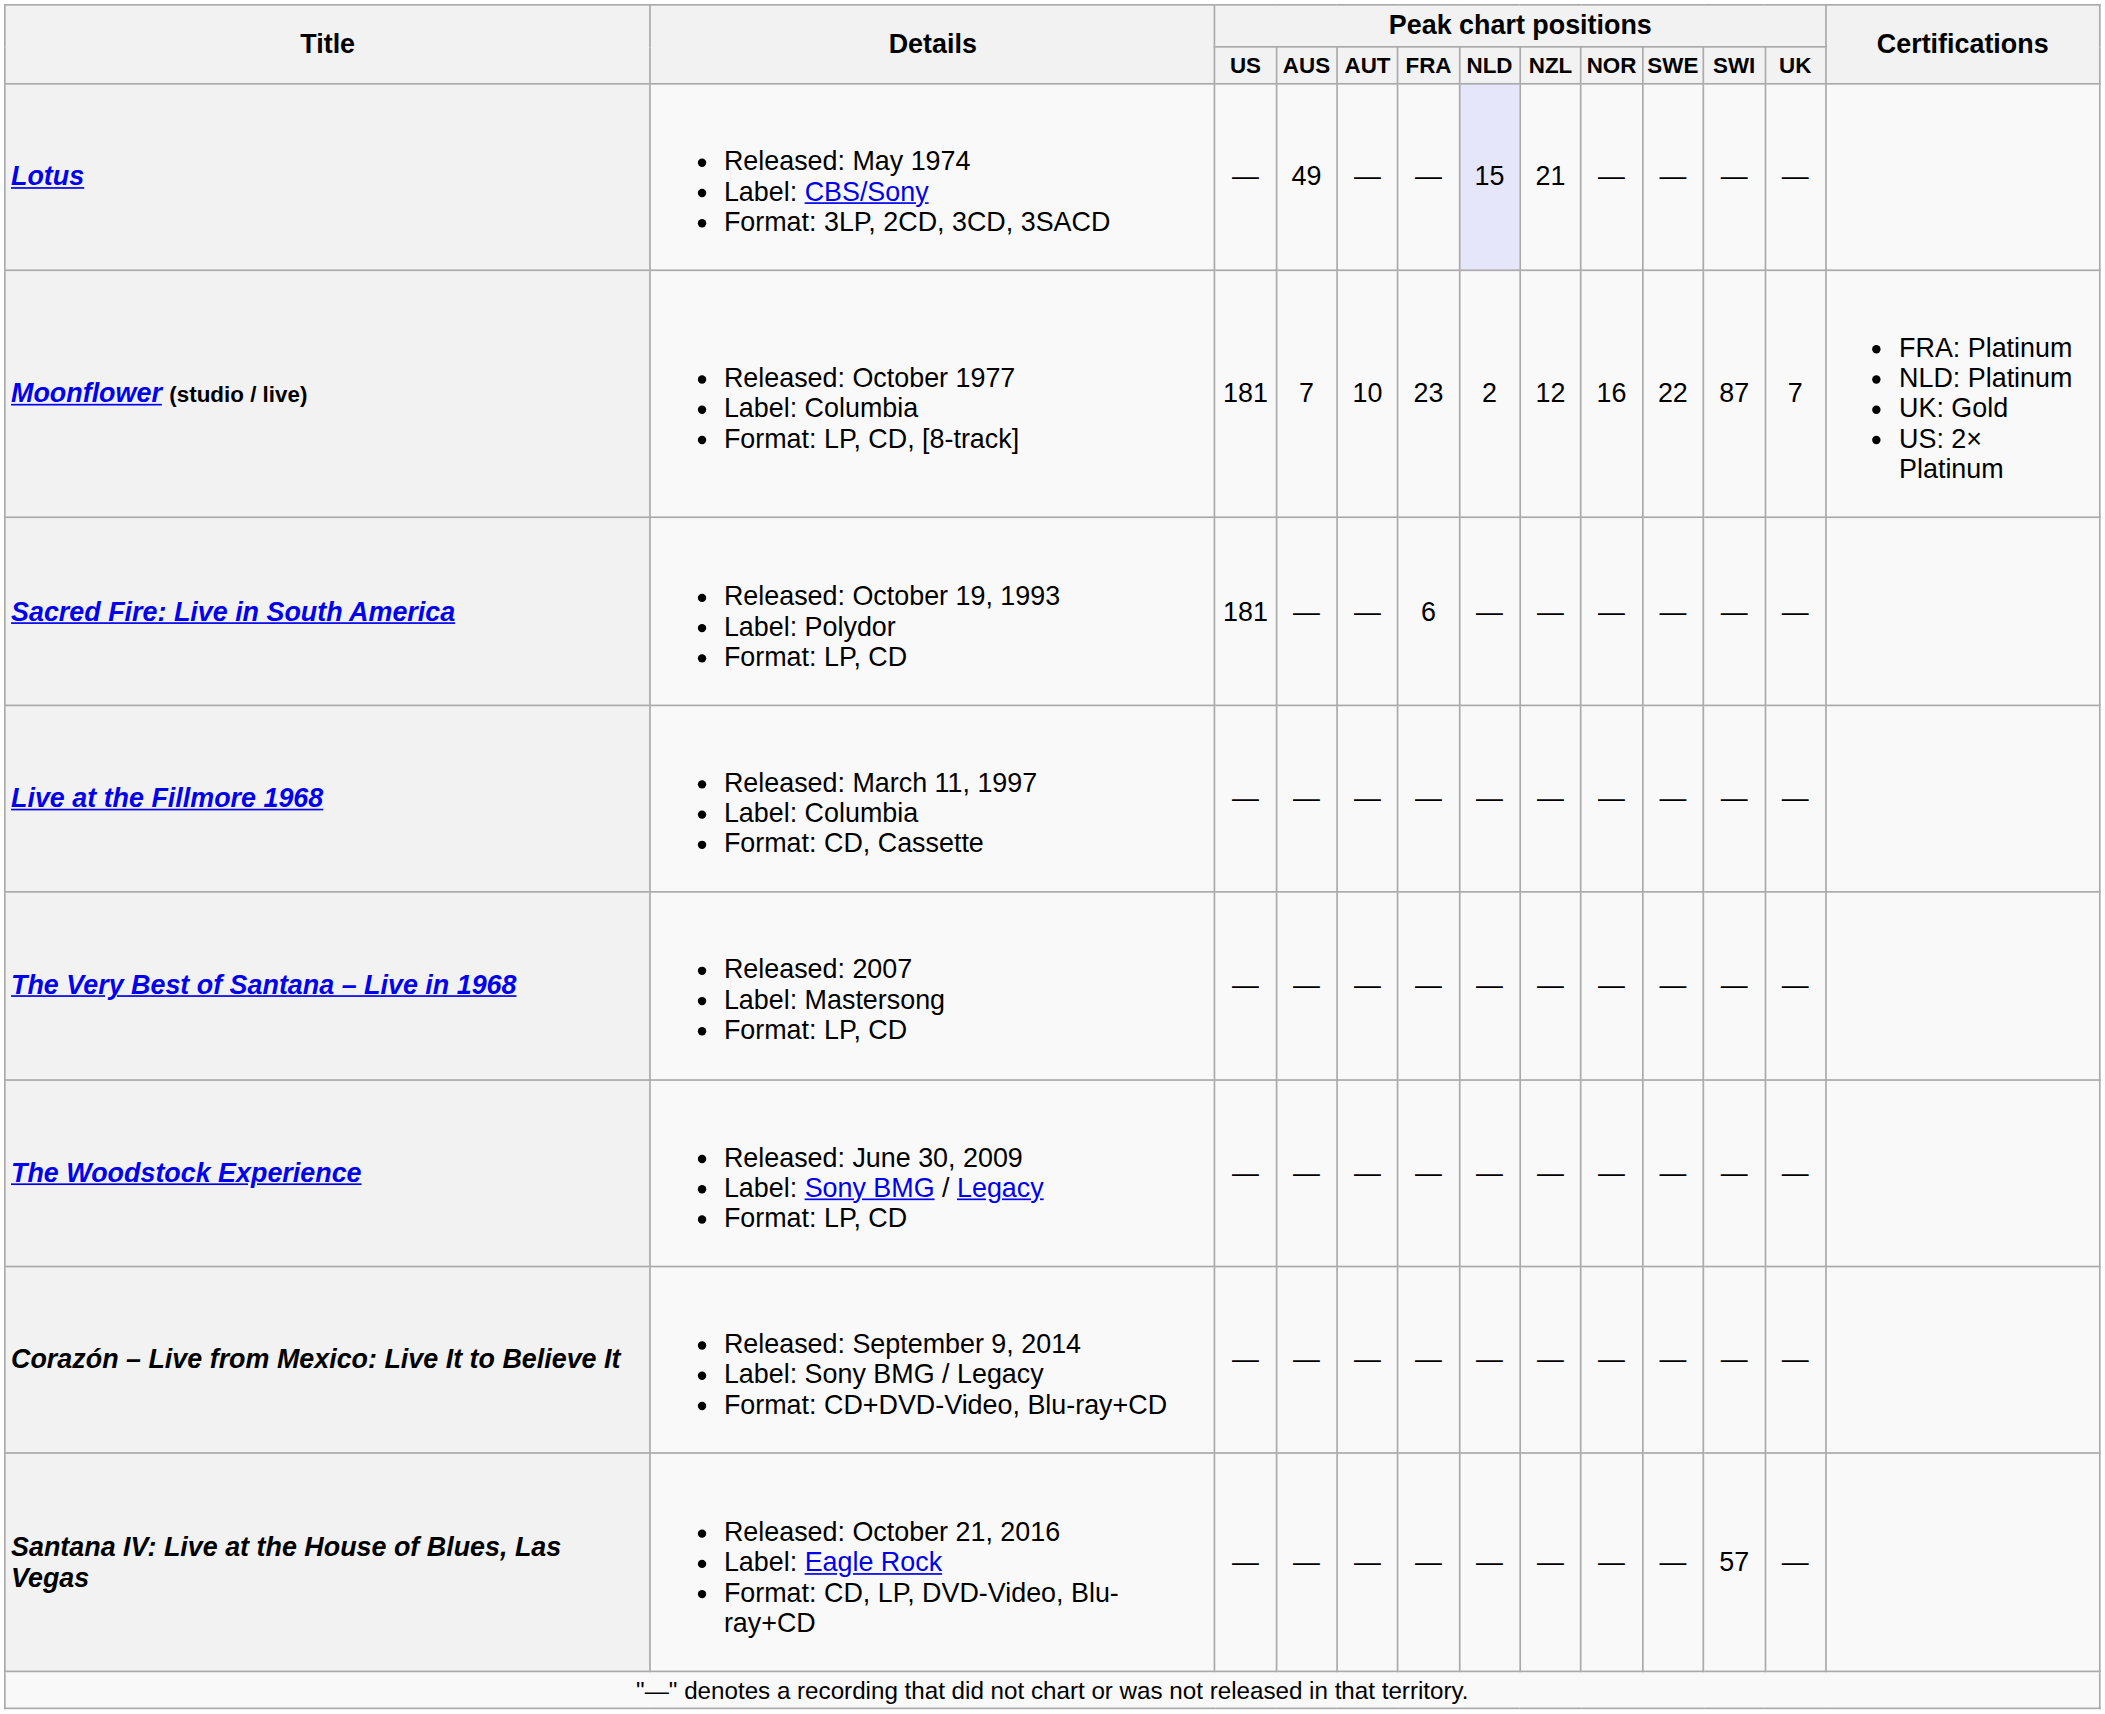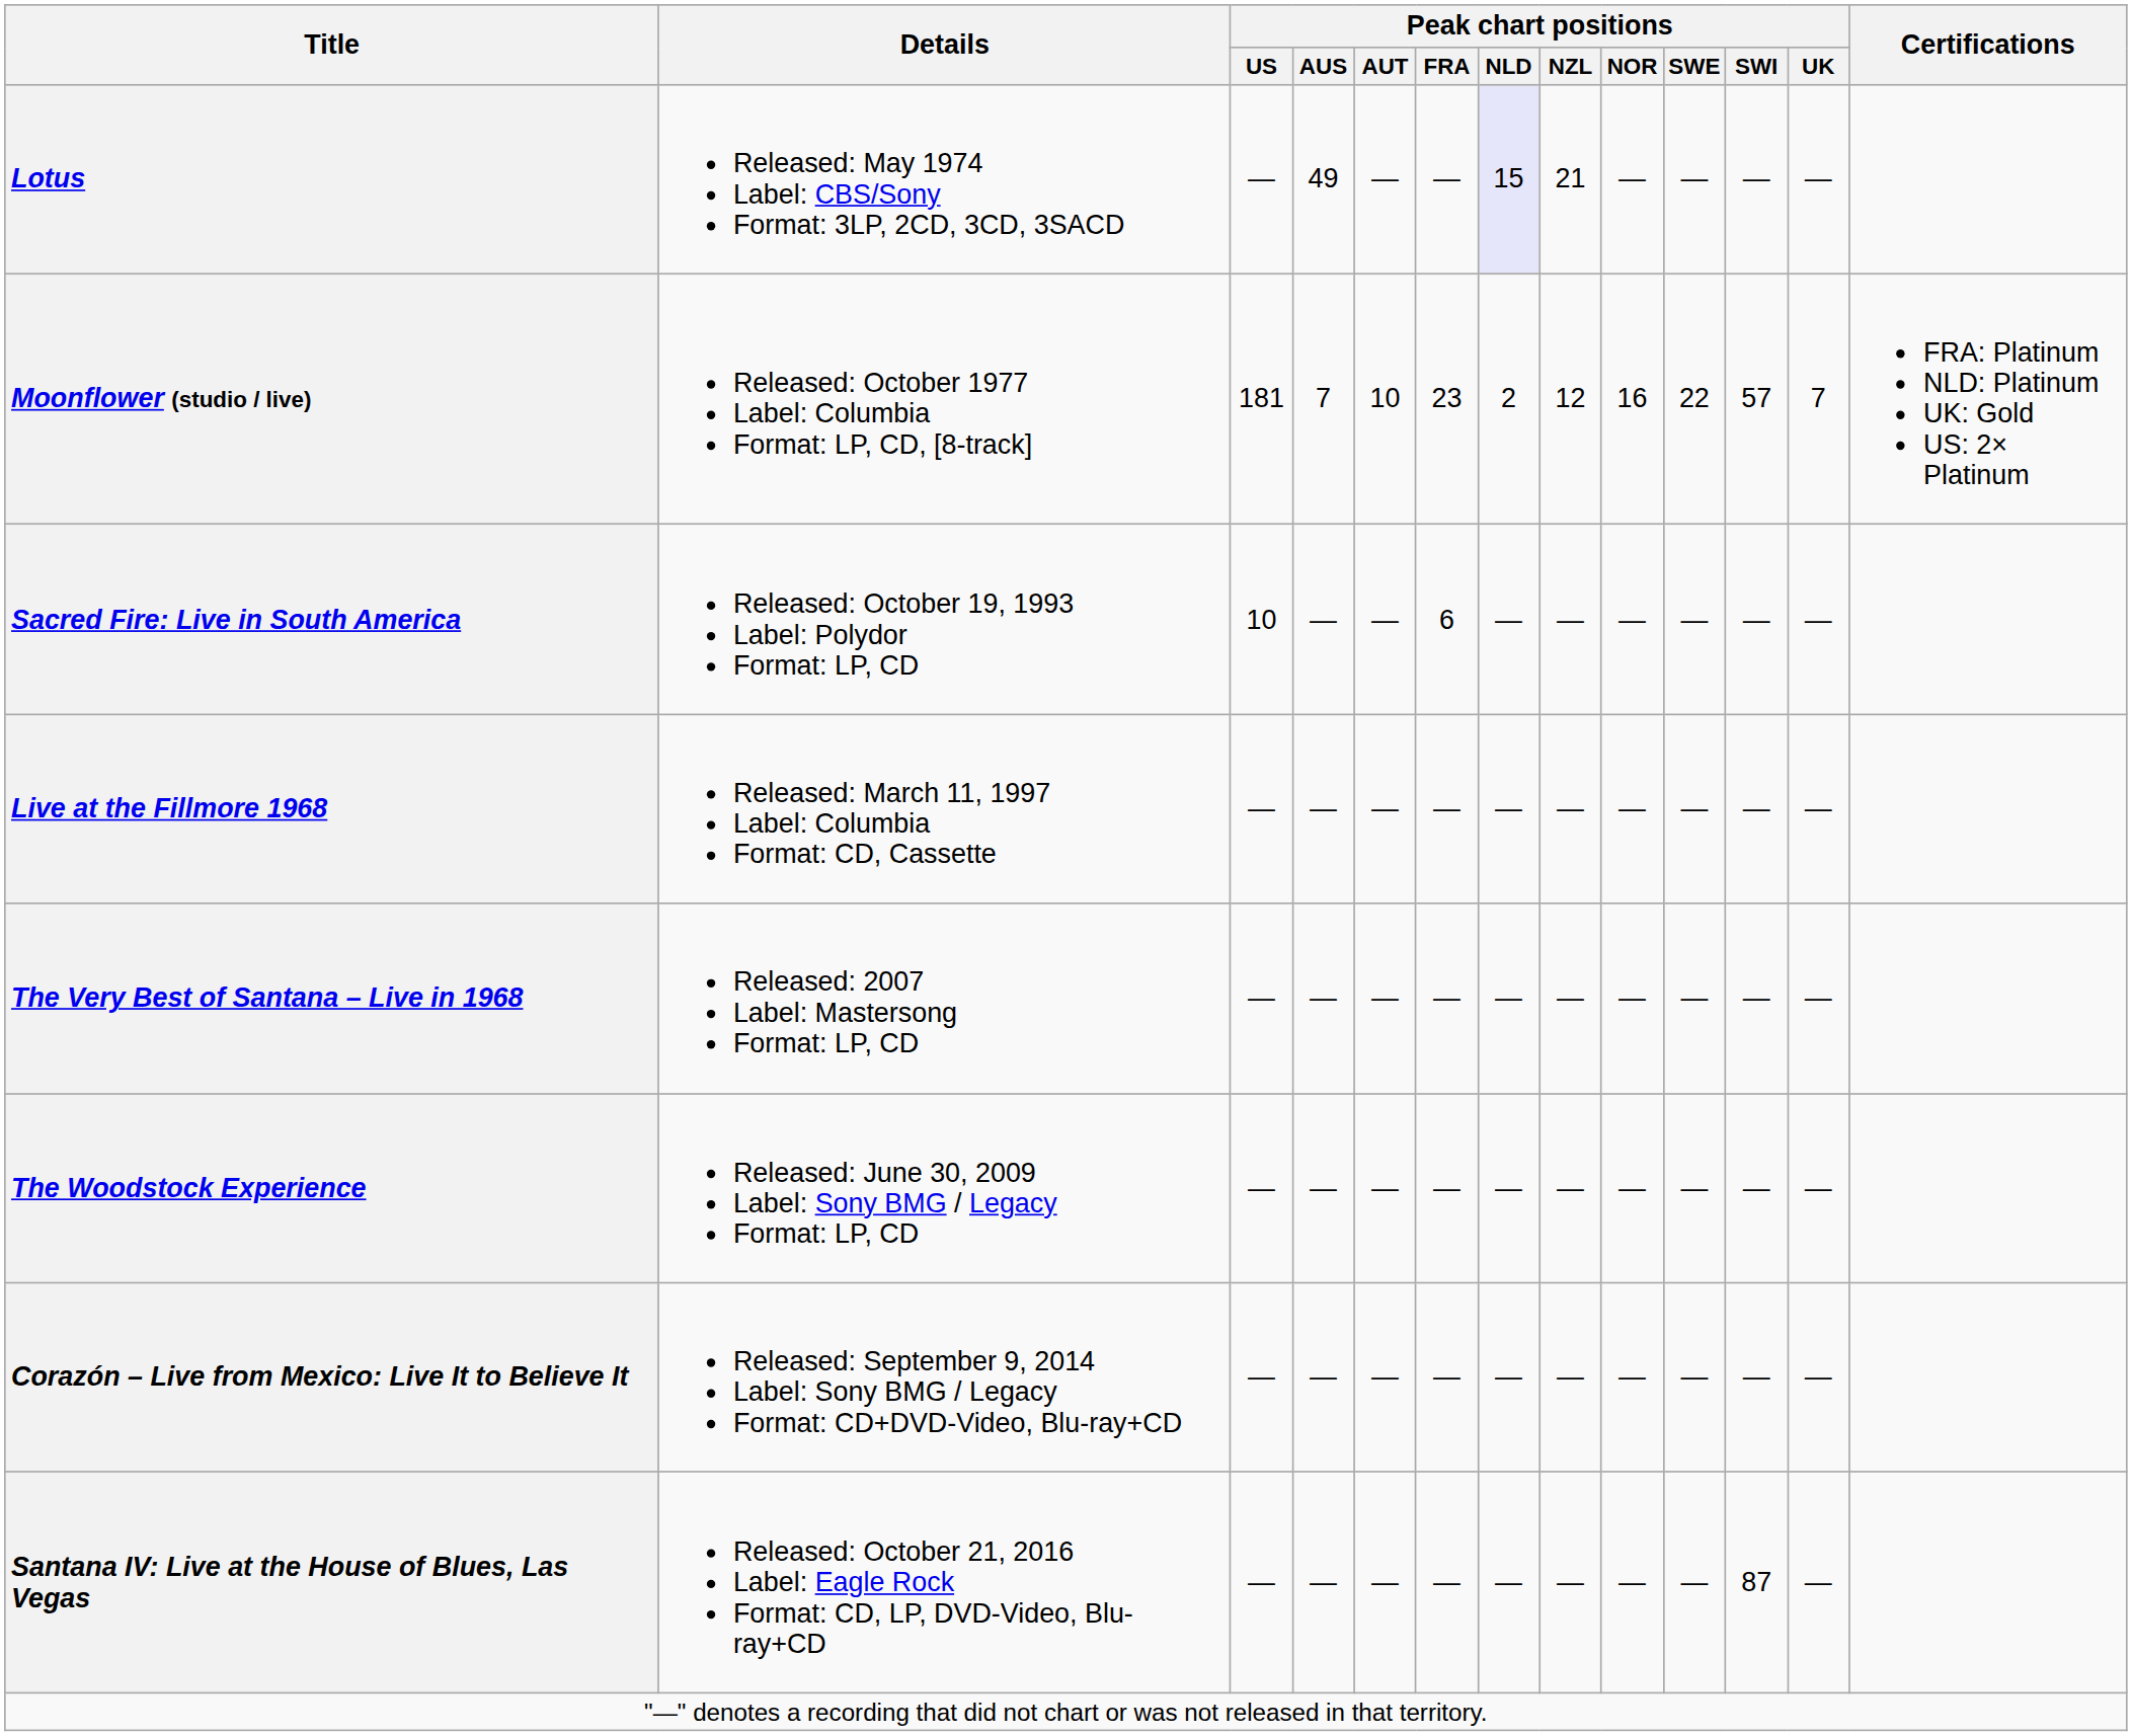 <table class="wikitable plainrowheaders" style="text-align:center;">
 <tr>
 <th scope=col rowspan="2">Title</th>
 <th scope=col rowspan="2">Details</th>
 <th scope=col colspan=10>Peak chart positions</th>
 <th scope=col rowspan="2">Certifications</th>
 </tr>
 <tr style="font-size:smaller;">
 <th scope="col" style="width:30px;">US<br></th>
 <th scope="col" style="width:30px;">AUS<br></th>
 <th scope="col" style="width:30px;">AUT<br></th>
 <th scope="col" style="width:30px;">FRA<br></th>
 <th scope="col" style="width:30px;">NLD<br></th>
 <th scope="col" style="width:30px;">NZL<br></th>
 <th scope="col" style="width:30px;">NOR<br></th>
 <th scope="col" style="width:30px;">SWE<br></th>
 <th scope="col" style="width:30px;">SWI<br></th>
 <th scope="col" style="width:30px;">UK<br></th>
 </tr>
 <tr>
 <th scope=row style="text-align:left;"><em><a href='#'>Lotus</a></em></th>
 <td style="text-align:left;"><br><ul><li>Released: May 1974</li><li>Label: <a href='#'>CBS/Sony</a></li><li>Format: 3LP, 2CD, 3CD, 3SACD</li></ul></td>
 <td>—</td>
 <td>49</td>
 <td>—</td>
 <td>—</td>
 <td style="background: lavender;">15</td>
 <td>21</td>
 <td>—</td>
 <td>—</td>
 <td>—</td>
 <td>—</td>
 <td style="text-align:left;"></td>
 </tr>
 <tr>
 <th scope=row style="text-align:left;"><em><a href='#'>Moonflower</a></em> <small>(studio / live)</small></th>
 <td style="text-align:left;"><br><ul><li>Released: October 1977</li><li>Label: Columbia</li><li>Format: LP, CD, [8-track]</li></ul></td>
 <td style="text-align:center;">181</td>
 <td>7</td>
 <td>10</td>
 <td style="text-align:center;">23</td>
 <td>2</td>
 <td>12</td>
 <td>16</td>
 <td>22</td>
-<td>87</td>
+<td>57</td>
 <td>7</td>
 <td style="text-align:left;"><br><ul><li>FRA: Platinum</li><li>NLD: Platinum</li><li>UK: Gold</li><li>US: 2× Platinum</li></ul></td>
 </tr>
 <tr>
 <th scope=row style="text-align:left;"><em><a href='#'>Sacred Fire: Live in South America</a></em></th>
 <td style="text-align:left;"><br><ul><li>Released: October 19, 1993</li><li>Label: Polydor</li><li>Format: LP, CD</li></ul></td>
-<td style="text-align:center;">181</td>
+<td>10</td>
 <td>—</td>
 <td>—</td>
 <td>6</td>
 <td>—</td>
 <td>—</td>
 <td>—</td>
 <td>—</td>
 <td>—</td>
 <td>—</td>
 <td style="text-align:left;"></td>
 </tr>
 <tr>
 <th scope=row style="text-align:left;"><em><a href='#'>Live at the Fillmore 1968</a></em></th>
 <td style="text-align:left;"><br><ul><li>Released: March 11, 1997</li><li>Label: Columbia</li><li>Format: CD, Cassette</li></ul></td>
 <td>—</td>
 <td>—</td>
 <td>—</td>
 <td>—</td>
 <td>—</td>
 <td>—</td>
 <td>—</td>
 <td>—</td>
 <td>—</td>
 <td>—</td>
 <td style="text-align:left;"></td>
 </tr>
 <tr>
 <th scope=row style="text-align:left;"><em><a href='#'>The Very Best of Santana – Live in 1968</a></em></th>
 <td style="text-align:left;"><br><ul><li>Released: 2007</li><li>Label: Mastersong</li><li>Format: LP, CD</li></ul></td>
 <td>—</td>
 <td>—</td>
 <td>—</td>
 <td>—</td>
 <td>—</td>
 <td>—</td>
 <td>—</td>
 <td>—</td>
 <td>—</td>
 <td>—</td>
 <td style="text-align:left;"></td>
 </tr>
 <tr>
 <th scope=row style="text-align:left;"><em><a href='#'>The Woodstock Experience</a></em></th>
 <td style="text-align:left;"><br><ul><li>Released: June 30, 2009</li><li>Label: <a href='#'>Sony BMG</a> / <a href='#'>Legacy</a></li><li>Format: LP, CD</li></ul></td>
 <td>—</td>
 <td>—</td>
 <td>—</td>
 <td>—</td>
 <td>—</td>
 <td>—</td>
 <td>—</td>
 <td>—</td>
 <td>—</td>
 <td>—</td>
 <td style="text-align:left;"></td>
 </tr>
 <tr>
 <th scope=row style="text-align:left;"><em>Corazón – Live from Mexico: Live It to Believe It</em></th>
 <td style="text-align:left;"><br><ul><li>Released: September 9, 2014</li><li>Label: Sony BMG / Legacy</li><li>Format: CD+DVD-Video, Blu-ray+CD</li></ul></td>
 <td>—</td>
 <td>—</td>
 <td>—</td>
 <td>—</td>
 <td>—</td>
 <td>—</td>
 <td>—</td>
 <td>—</td>
 <td>—</td>
 <td>—</td>
 <td style="text-align:left;"></td>
 </tr>
 <tr>
 <th scope=row style="text-align:left;"><em>Santana IV: Live at the House of Blues, Las Vegas</em></th>
 <td style="text-align:left;"><br><ul><li>Released: October 21, 2016</li><li>Label: <a href='#'>Eagle Rock</a></li><li>Format: CD, LP, DVD-Video, Blu-ray+CD</li></ul></td>
 <td>—</td>
 <td>—</td>
 <td>—</td>
 <td>—</td>
 <td>—</td>
 <td>—</td>
 <td>—</td>
 <td>—</td>
-<td>57</td>
+<td>87</td>
 <td>—</td>
 <td style="text-align:left;"></td>
 </tr>
 <tr>
 <td colspan="24" style="font-size:90%;">"—" denotes a recording that did not chart or was not released in that territory.</td>
 </tr>
 </table>
